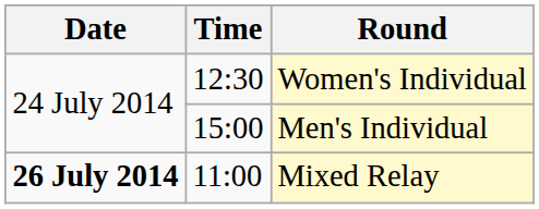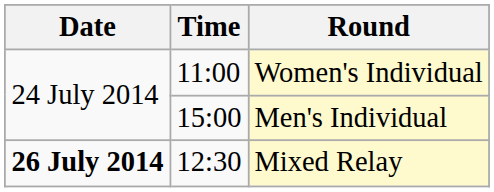 <table class="wikitable">
 <tr>
 <th>Date</th>
 <th>Time</th>
 <th>Round</th>
 </tr>
 <tr>
 <td rowspan=2>24 July 2014</td>
-<td>12:30</td>
+<td>11:00</td>
 <td style=background:lemonchiffon>Women's Individual</td>
 </tr>
 <tr>
 <td>15:00</td>
 <td style=background:lemonchiffon>Men's Individual</td>
 </tr>
 <tr>
 <td><strong>26 July 2014</strong></td>
-<td>11:00</td>
+<td>12:30</td>
 <td style=background:lemonchiffon>Mixed Relay</td>
 </tr>
 </table>
